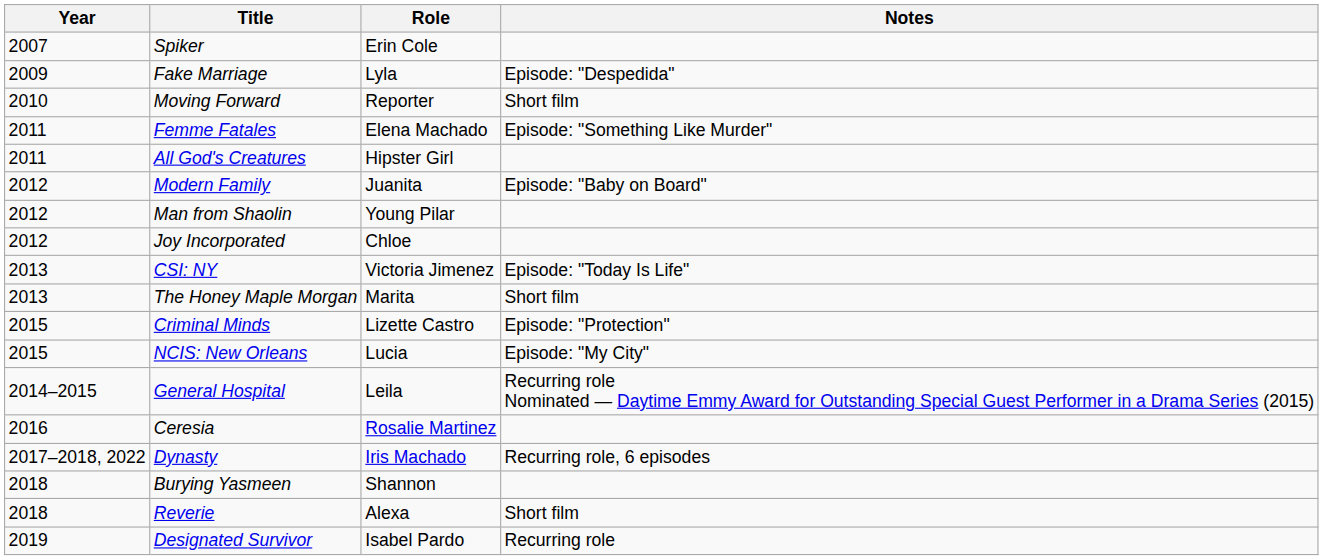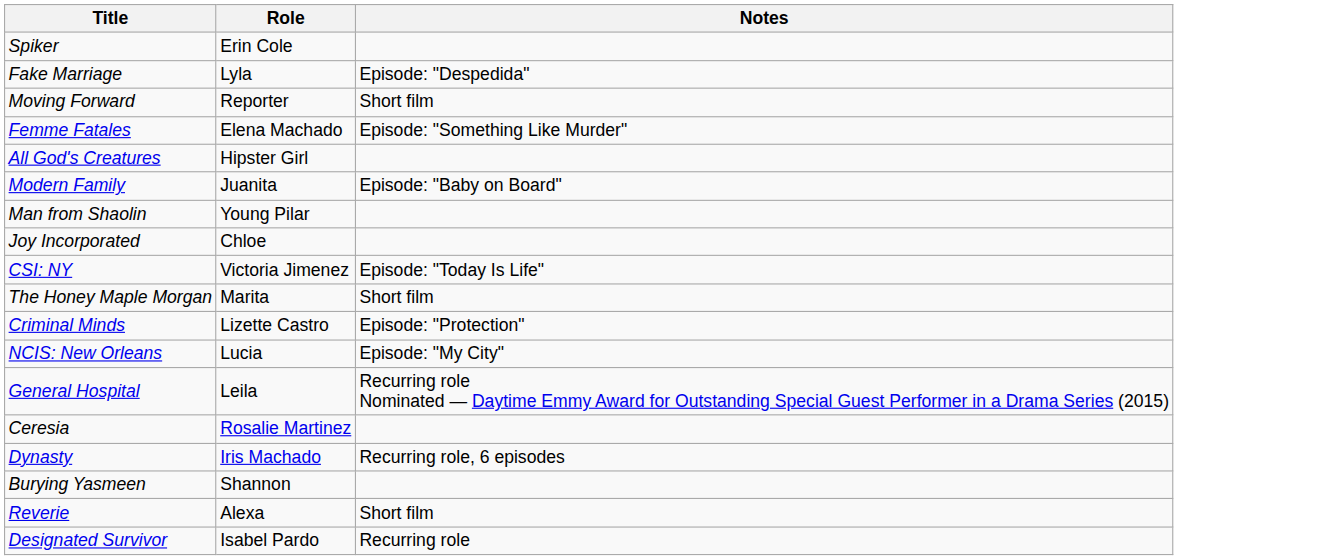 <table class="wikitable sortable">
 <tr>
-<th>Year</th>
 <th>Title</th>
 <th>Role</th>
 <th>Notes</th>
 </tr>
 <tr>
-<td>2007</td>
 <td><em>Spiker</em></td>
 <td>Erin Cole</td>
 <td></td>
 </tr>
 <tr>
-<td>2009</td>
 <td><em>Fake Marriage</em></td>
 <td>Lyla</td>
 <td>Episode: "Despedida"</td>
 </tr>
 <tr>
-<td>2010</td>
 <td><em>Moving Forward</em></td>
 <td>Reporter</td>
 <td>Short film</td>
 </tr>
 <tr>
-<td>2011</td>
 <td><em><a href='#'>Femme Fatales</a></em></td>
 <td>Elena Machado</td>
 <td>Episode: "Something Like Murder"</td>
 </tr>
 <tr>
-<td>2011</td>
 <td><em><a href='#'>All God's Creatures</a> </em></td>
 <td>Hipster Girl</td>
 <td></td>
 </tr>
 <tr>
-<td>2012</td>
 <td><em><a href='#'>Modern Family</a> </em></td>
 <td>Juanita</td>
 <td>Episode: "Baby on Board"</td>
 </tr>
 <tr>
-<td>2012</td>
 <td><em>Man from Shaolin</em></td>
 <td>Young Pilar</td>
 <td></td>
 </tr>
 <tr>
-<td>2012</td>
 <td><em>Joy Incorporated</em></td>
 <td>Chloe</td>
 <td></td>
 </tr>
 <tr>
-<td>2013</td>
 <td><em><a href='#'>CSI: NY</a></em></td>
 <td>Victoria Jimenez</td>
 <td>Episode: "Today Is Life"</td>
 </tr>
 <tr>
-<td>2013</td>
 <td><em>The Honey Maple Morgan</em></td>
 <td>Marita</td>
 <td>Short film</td>
 </tr>
 <tr>
-<td>2015</td>
 <td><em><a href='#'>Criminal Minds</a></em></td>
 <td>Lizette Castro</td>
 <td>Episode: "Protection"</td>
 </tr>
 <tr>
-<td>2015</td>
 <td><em><a href='#'>NCIS: New Orleans</a></em></td>
 <td>Lucia</td>
 <td>Episode: "My City"</td>
 </tr>
 <tr>
-<td>2014–2015</td>
 <td><em><a href='#'>General Hospital</a> </em></td>
 <td>Leila</td>
 <td>Recurring role<br>Nominated — <a href='#'>Daytime Emmy Award for Outstanding Special Guest Performer in a Drama Series</a> (2015)</td>
 </tr>
 <tr>
-<td>2016</td>
 <td><em>Ceresia</em></td>
 <td><a href='#'>Rosalie Martinez</a></td>
 <td></td>
 </tr>
 <tr>
-<td>2017–2018, 2022</td>
 <td><em><a href='#'>Dynasty</a> </em></td>
 <td><a href='#'>Iris Machado</a></td>
 <td>Recurring role, 6 episodes</td>
 </tr>
 <tr>
-<td>2018</td>
 <td><em>Burying Yasmeen</em></td>
 <td>Shannon</td>
 <td></td>
 </tr>
 <tr>
-<td>2018</td>
 <td><em><a href='#'>Reverie</a></em></td>
 <td>Alexa</td>
 <td>Short film</td>
 </tr>
 <tr>
-<td>2019</td>
 <td><em><a href='#'>Designated Survivor</a></em></td>
 <td>Isabel Pardo</td>
 <td>Recurring role</td>
 </tr>
 </table>
